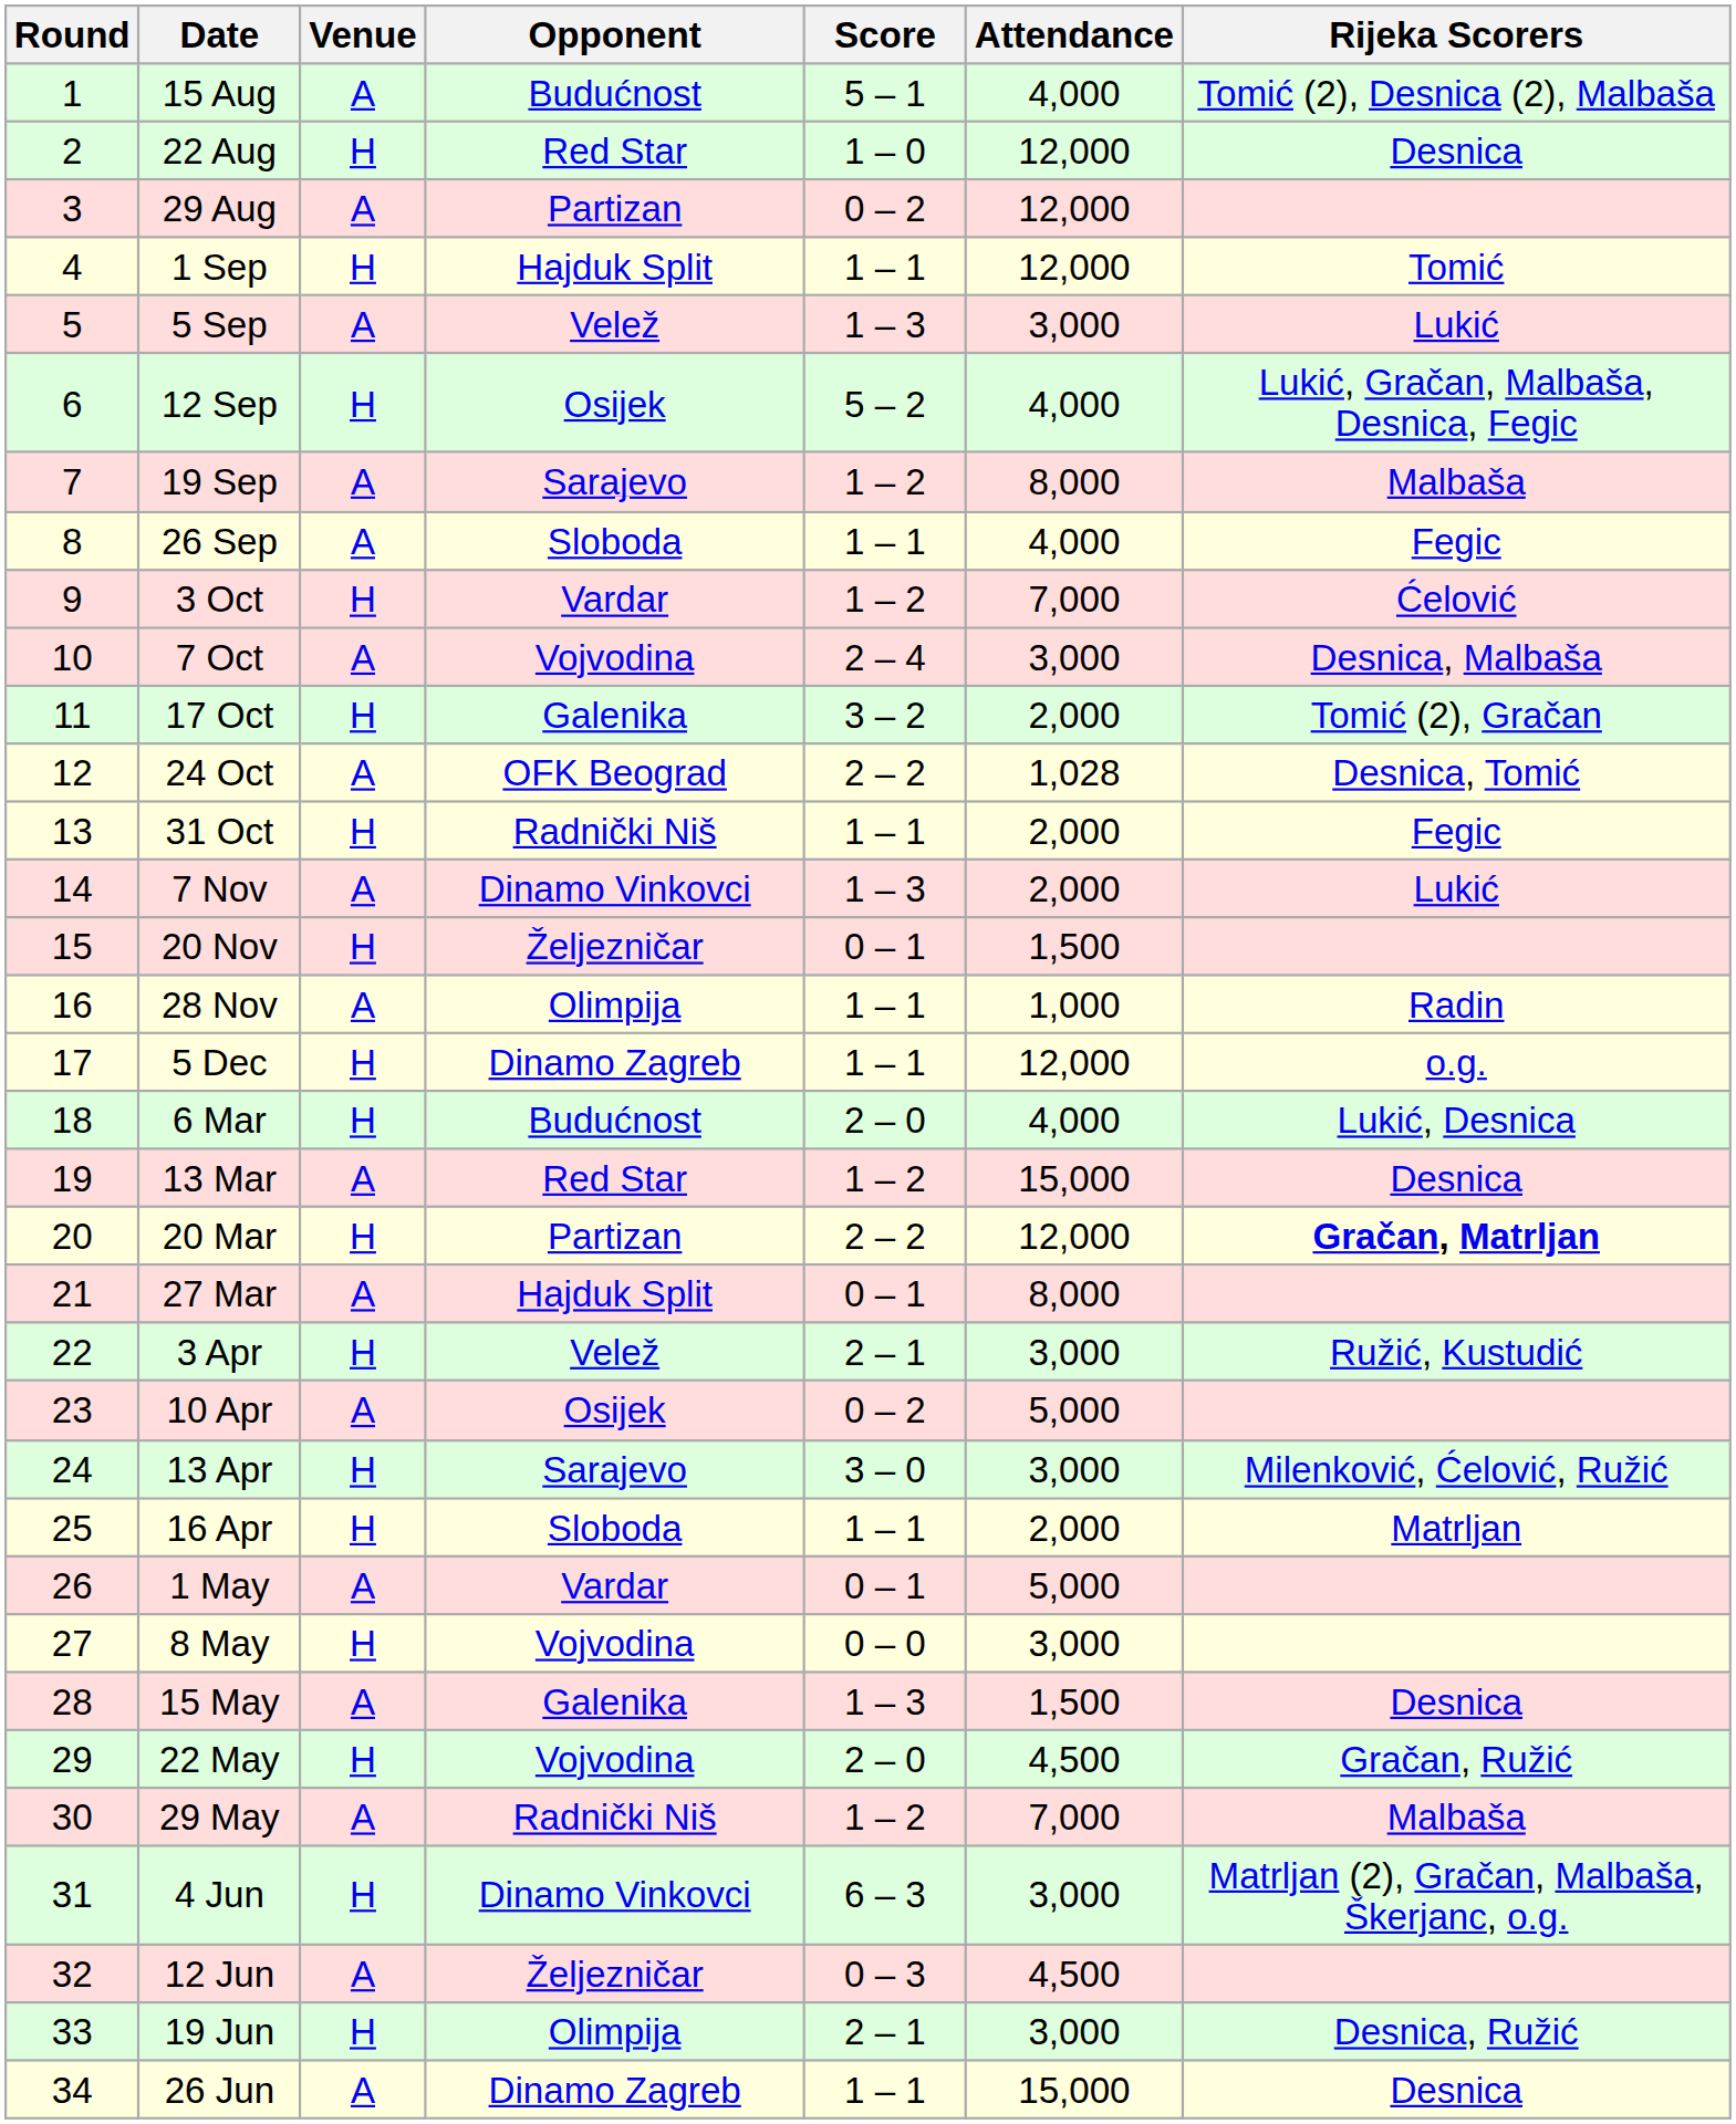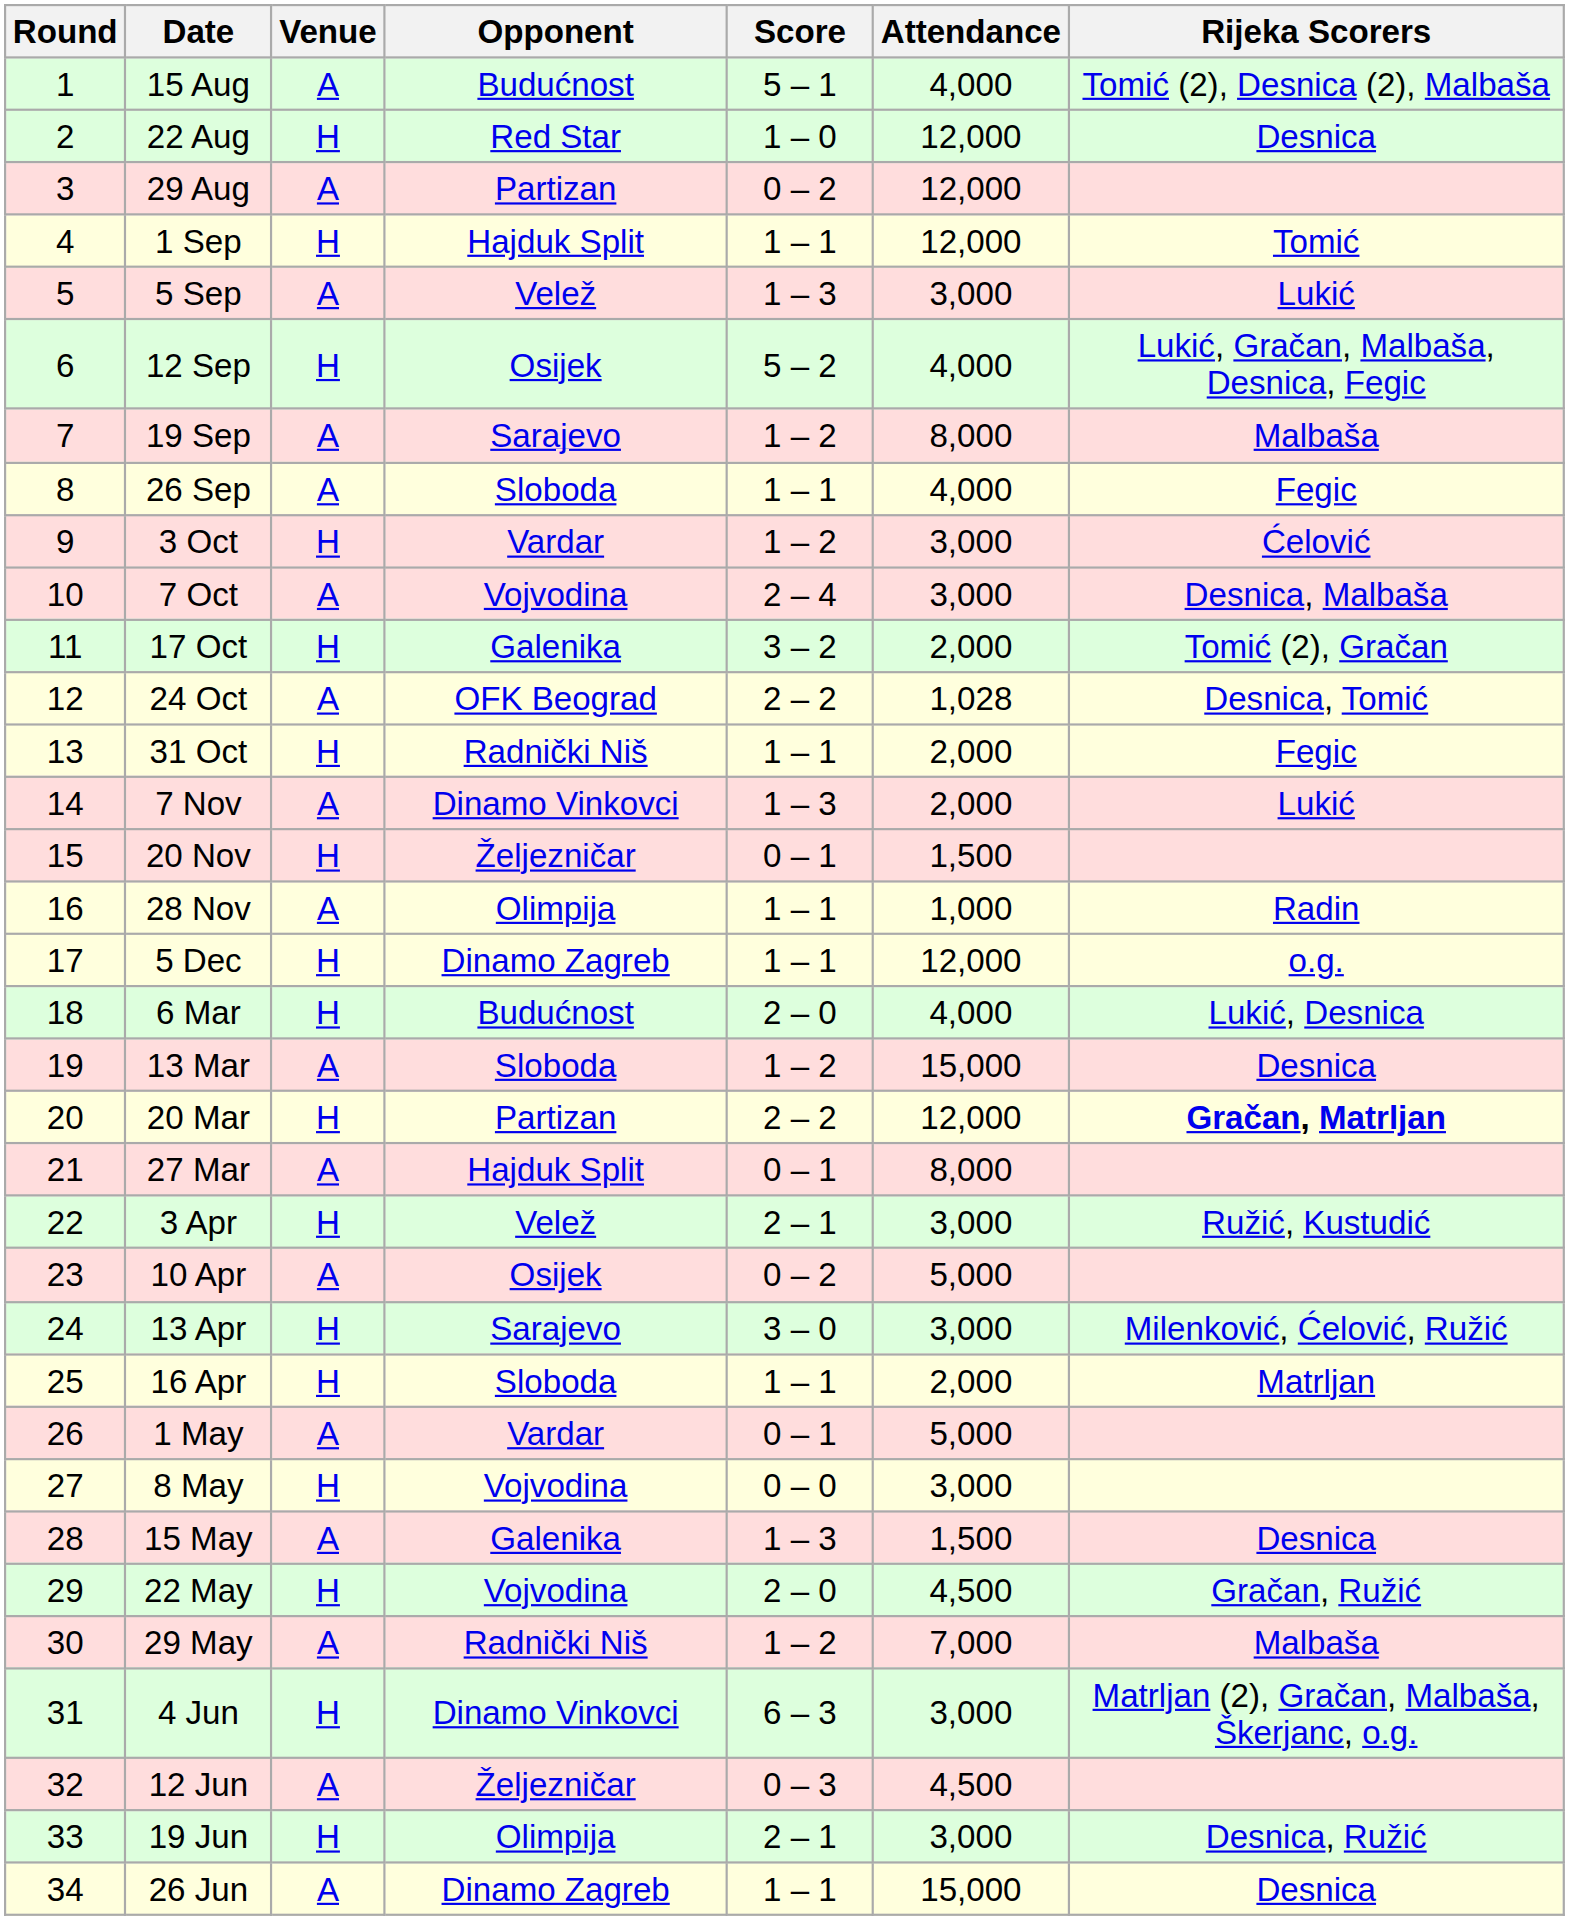 <table class="wikitable sortable" style="text-align: center; font-size:95%;">
 <tr>
 <th width="30">Round</th>
 <th width="60">Date</th>
 <th width="20">Venue</th>
 <th width="150">Opponent</th>
 <th width="60">Score</th>
 <th width="60">Attendance</th>
 <th width="220">Rijeka Scorers</th>
 </tr>
 <tr bgcolor="#ddffdd">
 <td>1</td>
 <td>15 Aug</td>
 <td><a href='#'>A</a></td>
 <td><a href='#'>Budućnost</a></td>
 <td>5 – 1</td>
 <td>4,000</td>
 <td><a href='#'>Tomić</a> (2), <a href='#'>Desnica</a> (2), <a href='#'>Malbaša</a></td>
 </tr>
 <tr bgcolor="#ddffdd">
 <td>2</td>
 <td>22 Aug</td>
 <td><a href='#'>H</a></td>
 <td><a href='#'>Red Star</a></td>
 <td>1 – 0</td>
 <td>12,000</td>
 <td><a href='#'>Desnica</a></td>
 </tr>
 <tr bgcolor="#ffdddd">
 <td>3</td>
 <td>29 Aug</td>
 <td><a href='#'>A</a></td>
 <td><a href='#'>Partizan</a></td>
 <td>0 – 2</td>
 <td>12,000</td>
 <td></td>
 </tr>
 <tr bgcolor="#ffffdd">
 <td>4</td>
 <td>1 Sep</td>
 <td><a href='#'>H</a></td>
 <td><a href='#'>Hajduk Split</a></td>
 <td>1 – 1</td>
 <td>12,000</td>
 <td><a href='#'>Tomić</a></td>
 </tr>
 <tr bgcolor="#ffdddd">
 <td>5</td>
 <td>5 Sep</td>
 <td><a href='#'>A</a></td>
 <td><a href='#'>Velež</a></td>
 <td>1 – 3</td>
 <td>3,000</td>
 <td><a href='#'>Lukić</a></td>
 </tr>
 <tr bgcolor="#ddffdd">
 <td>6</td>
 <td>12 Sep</td>
 <td><a href='#'>H</a></td>
 <td><a href='#'>Osijek</a></td>
 <td>5 – 2</td>
 <td>4,000</td>
 <td><a href='#'>Lukić</a>, <a href='#'>Gračan</a>, <a href='#'>Malbaša</a>, <a href='#'>Desnica</a>, <a href='#'>Fegic</a></td>
 </tr>
 <tr bgcolor="#ffdddd">
 <td>7</td>
 <td>19 Sep</td>
 <td><a href='#'>A</a></td>
 <td><a href='#'>Sarajevo</a></td>
 <td>1 – 2</td>
 <td>8,000</td>
 <td><a href='#'>Malbaša</a></td>
 </tr>
 <tr bgcolor="#ffffdd">
 <td>8</td>
 <td>26 Sep</td>
 <td><a href='#'>A</a></td>
 <td><a href='#'>Sloboda</a></td>
 <td>1 – 1</td>
 <td>4,000</td>
 <td><a href='#'>Fegic</a></td>
 </tr>
 <tr bgcolor="#ffdddd">
 <td>9</td>
 <td>3 Oct</td>
 <td><a href='#'>H</a></td>
 <td><a href='#'>Vardar</a></td>
 <td>1 – 2</td>
-<td>7,000</td>
+<td>3,000</td>
 <td><a href='#'>Ćelović</a></td>
 </tr>
 <tr bgcolor="#ffdddd">
 <td>10</td>
 <td>7 Oct</td>
 <td><a href='#'>A</a></td>
 <td><a href='#'>Vojvodina</a></td>
 <td>2 – 4</td>
 <td>3,000</td>
 <td><a href='#'>Desnica</a>, <a href='#'>Malbaša</a></td>
 </tr>
 <tr bgcolor="#ddffdd">
 <td>11</td>
 <td>17 Oct</td>
 <td><a href='#'>H</a></td>
 <td><a href='#'>Galenika</a></td>
 <td>3 – 2</td>
 <td>2,000</td>
 <td><a href='#'>Tomić</a> (2), <a href='#'>Gračan</a></td>
 </tr>
 <tr bgcolor="#ffffdd">
 <td>12</td>
 <td>24 Oct</td>
 <td><a href='#'>A</a></td>
 <td><a href='#'>OFK Beograd</a></td>
 <td>2 – 2</td>
 <td>1,028</td>
 <td><a href='#'>Desnica</a>, <a href='#'>Tomić</a></td>
 </tr>
 <tr bgcolor="#ffffdd">
 <td>13</td>
 <td>31 Oct</td>
 <td><a href='#'>H</a></td>
 <td><a href='#'>Radnički Niš</a></td>
 <td>1 – 1</td>
 <td>2,000</td>
 <td><a href='#'>Fegic</a></td>
 </tr>
 <tr bgcolor="#ffdddd">
 <td>14</td>
 <td>7 Nov</td>
 <td><a href='#'>A</a></td>
 <td><a href='#'>Dinamo Vinkovci</a></td>
 <td>1 – 3</td>
 <td>2,000</td>
 <td><a href='#'>Lukić</a></td>
 </tr>
 <tr bgcolor="#ffdddd">
 <td>15</td>
 <td>20 Nov</td>
 <td><a href='#'>H</a></td>
 <td><a href='#'>Željezničar</a></td>
 <td>0 – 1</td>
 <td>1,500</td>
 <td></td>
 </tr>
 <tr bgcolor="#ffffdd">
 <td>16</td>
 <td>28 Nov</td>
 <td><a href='#'>A</a></td>
 <td><a href='#'>Olimpija</a></td>
 <td>1 – 1</td>
 <td>1,000</td>
 <td><a href='#'>Radin</a></td>
 </tr>
 <tr bgcolor="#ffffdd">
 <td>17</td>
 <td>5 Dec</td>
 <td><a href='#'>H</a></td>
 <td><a href='#'>Dinamo Zagreb</a></td>
 <td>1 – 1</td>
 <td>12,000</td>
 <td><a href='#'>o.g.</a></td>
 </tr>
 <tr bgcolor="#ddffdd">
 <td>18</td>
 <td>6 Mar</td>
 <td><a href='#'>H</a></td>
 <td><a href='#'>Budućnost</a></td>
 <td>2 – 0</td>
 <td>4,000</td>
 <td><a href='#'>Lukić</a>, <a href='#'>Desnica</a></td>
 </tr>
 <tr bgcolor="#ffdddd">
 <td>19</td>
 <td>13 Mar</td>
 <td><a href='#'>A</a></td>
-<td><a href='#'>Red Star</a></td>
+<td><a href='#'>Sloboda</a></td>
 <td>1 – 2</td>
 <td>15,000</td>
 <td><a href='#'>Desnica</a></td>
 </tr>
 <tr bgcolor="#ffffdd">
 <td>20</td>
 <td>20 Mar</td>
 <td><a href='#'>H</a></td>
 <td><a href='#'>Partizan</a></td>
 <td>2 – 2</td>
 <td>12,000</td>
 <td><strong><a href='#'>Gračan</a>, <a href='#'>Matrljan</a></strong></td>
 </tr>
 <tr bgcolor="#ffdddd">
 <td>21</td>
 <td>27 Mar</td>
 <td><a href='#'>A</a></td>
 <td><a href='#'>Hajduk Split</a></td>
 <td>0 – 1</td>
 <td>8,000</td>
 <td></td>
 </tr>
 <tr bgcolor="#ddffdd">
 <td>22</td>
 <td>3 Apr</td>
 <td><a href='#'>H</a></td>
 <td><a href='#'>Velež</a></td>
 <td>2 – 1</td>
 <td>3,000</td>
 <td><a href='#'>Ružić</a>, <a href='#'>Kustudić</a></td>
 </tr>
 <tr bgcolor="#ffdddd">
 <td>23</td>
 <td>10 Apr</td>
 <td><a href='#'>A</a></td>
 <td><a href='#'>Osijek</a></td>
 <td>0 – 2</td>
 <td>5,000</td>
 <td></td>
 </tr>
 <tr bgcolor="#ddffdd">
 <td>24</td>
 <td>13 Apr</td>
 <td><a href='#'>H</a></td>
 <td><a href='#'>Sarajevo</a></td>
 <td>3 – 0</td>
 <td>3,000</td>
 <td><a href='#'>Milenković</a>, <a href='#'>Ćelović</a>, <a href='#'>Ružić</a></td>
 </tr>
 <tr bgcolor="#ffffdd">
 <td>25</td>
 <td>16 Apr</td>
 <td><a href='#'>H</a></td>
 <td><a href='#'>Sloboda</a></td>
 <td>1 – 1</td>
 <td>2,000</td>
 <td><a href='#'>Matrljan</a></td>
 </tr>
 <tr bgcolor="#ffdddd">
 <td>26</td>
 <td>1 May</td>
 <td><a href='#'>A</a></td>
 <td><a href='#'>Vardar</a></td>
 <td>0 – 1</td>
 <td>5,000</td>
 <td></td>
 </tr>
 <tr bgcolor="#ffffdd">
 <td>27</td>
 <td>8 May</td>
 <td><a href='#'>H</a></td>
 <td><a href='#'>Vojvodina</a></td>
 <td>0 – 0</td>
 <td>3,000</td>
 <td></td>
 </tr>
 <tr bgcolor="#ffdddd">
 <td>28</td>
 <td>15 May</td>
 <td><a href='#'>A</a></td>
 <td><a href='#'>Galenika</a></td>
 <td>1 – 3</td>
 <td>1,500</td>
 <td><a href='#'>Desnica</a></td>
 </tr>
 <tr bgcolor="#ddffdd">
 <td>29</td>
 <td>22 May</td>
 <td><a href='#'>H</a></td>
 <td><a href='#'>Vojvodina</a></td>
 <td>2 – 0</td>
 <td>4,500</td>
 <td><a href='#'>Gračan</a>, <a href='#'>Ružić</a></td>
 </tr>
 <tr bgcolor="#ffdddd">
 <td>30</td>
 <td>29 May</td>
 <td><a href='#'>A</a></td>
 <td><a href='#'>Radnički Niš</a></td>
 <td>1 – 2</td>
 <td>7,000</td>
 <td><a href='#'>Malbaša</a></td>
 </tr>
 <tr bgcolor="#ddffdd">
 <td>31</td>
 <td>4 Jun</td>
 <td><a href='#'>H</a></td>
 <td><a href='#'>Dinamo Vinkovci</a></td>
 <td>6 – 3</td>
 <td>3,000</td>
 <td><a href='#'>Matrljan</a> (2), <a href='#'>Gračan</a>, <a href='#'>Malbaša</a>, <a href='#'>Škerjanc</a>, <a href='#'>o.g.</a></td>
 </tr>
 <tr bgcolor="#ffdddd">
 <td>32</td>
 <td>12 Jun</td>
 <td><a href='#'>A</a></td>
 <td><a href='#'>Željezničar</a></td>
 <td>0 – 3</td>
 <td>4,500</td>
 <td></td>
 </tr>
 <tr bgcolor="#ddffdd">
 <td>33</td>
 <td>19 Jun</td>
 <td><a href='#'>H</a></td>
 <td><a href='#'>Olimpija</a></td>
 <td>2 – 1</td>
 <td>3,000</td>
 <td><a href='#'>Desnica</a>, <a href='#'>Ružić</a></td>
 </tr>
 <tr bgcolor="#ffffdd">
 <td>34</td>
 <td>26 Jun</td>
 <td><a href='#'>A</a></td>
 <td><a href='#'>Dinamo Zagreb</a></td>
 <td>1 – 1</td>
 <td>15,000</td>
 <td><a href='#'>Desnica</a></td>
 </tr>
 </table>
